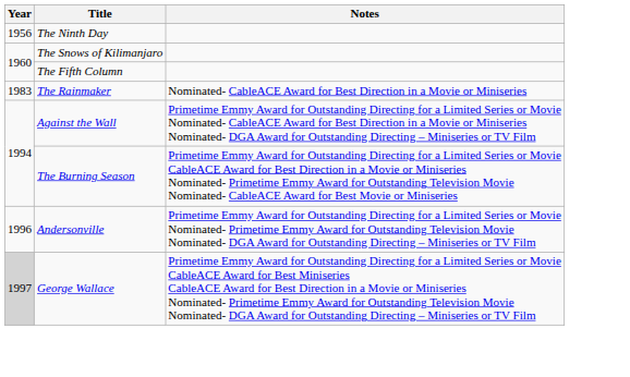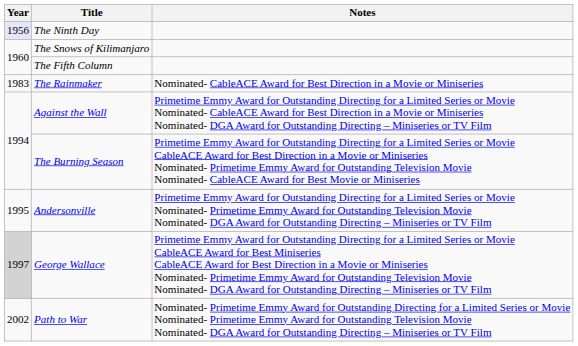 <table class="wikitable">
 <tr>
 <th>Year</th>
 <th>Title</th>
 <th>Notes</th>
 </tr>
 <tr>
-<td>1956</td>
+<td style="background: lavender;">1956</td>
 <td><em>The Ninth Day</em></td>
 <td></td>
 </tr>
 <tr>
 <td rowspan=2>1960</td>
 <td><em>The Snows of Kilimanjaro</em></td>
 <td></td>
 </tr>
 <tr>
 <td><em>The Fifth Column</em></td>
 <td></td>
 </tr>
 <tr>
 <td>1983</td>
 <td><em><a href='#'>The Rainmaker</a></em></td>
 <td>Nominated- <a href='#'>CableACE Award for Best Direction in a Movie or Miniseries</a></td>
 </tr>
 <tr>
 <td rowspan="2">1994</td>
 <td><em><a href='#'>Against the Wall</a></em></td>
 <td><a href='#'>Primetime Emmy Award for Outstanding Directing for a Limited Series or Movie</a><br>Nominated- <a href='#'>CableACE Award for Best Direction in a Movie or Miniseries</a><br>Nominated- <a href='#'>DGA Award for Outstanding Directing – Miniseries or TV Film</a></td>
 </tr>
 <tr>
 <td><em><a href='#'>The Burning Season</a></em></td>
 <td><a href='#'>Primetime Emmy Award for Outstanding Directing for a Limited Series or Movie</a><br><a href='#'>CableACE Award for Best Direction in a Movie or Miniseries</a><br>Nominated- <a href='#'>Primetime Emmy Award for Outstanding Television Movie</a><br>Nominated- <a href='#'>CableACE Award for Best Movie or Miniseries</a></td>
 </tr>
 <tr>
-<td>1996</td>
+<td>1995</td>
 <td><em><a href='#'>Andersonville</a></em></td>
 <td><a href='#'>Primetime Emmy Award for Outstanding Directing for a Limited Series or Movie</a><br>Nominated- <a href='#'>Primetime Emmy Award for Outstanding Television Movie</a><br>Nominated- <a href='#'>DGA Award for Outstanding Directing – Miniseries or TV Film</a></td>
 </tr>
 <tr>
 <td style="background: lightgrey;">1997</td>
 <td><em><a href='#'>George Wallace</a></em></td>
 <td><a href='#'>Primetime Emmy Award for Outstanding Directing for a Limited Series or Movie</a><br><a href='#'>CableACE Award for Best Miniseries</a><br><a href='#'>CableACE Award for Best Direction in a Movie or Miniseries</a><br>Nominated- <a href='#'>Primetime Emmy Award for Outstanding Television Movie</a><br>Nominated- <a href='#'>DGA Award for Outstanding Directing – Miniseries or TV Film</a></td>
 </tr>
+<tr>
+<td>2002</td>
+<td><em><a href='#'>Path to War</a></em></td>
+<td>Nominated- <a href='#'>Primetime Emmy Award for Outstanding Directing for a Limited Series or Movie</a><br>Nominated- <a href='#'>Primetime Emmy Award for Outstanding Television Movie</a><br>Nominated- <a href='#'>DGA Award for Outstanding Directing – Miniseries or TV Film</a></td>
+</tr>
 </table>
